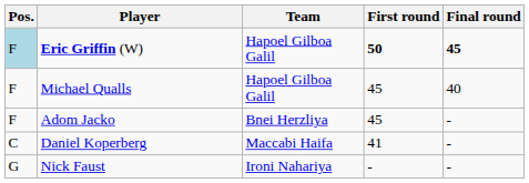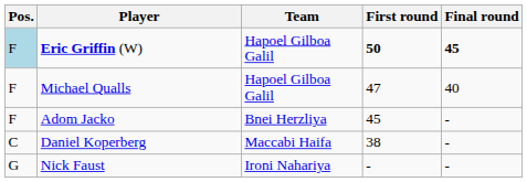 <table class="wikitable">
 <tr>
 <th>Pos.</th>
 <th width=215>Player</th>
 <th width=125>Team</th>
 <th>First round</th>
 <th>Final round</th>
 </tr>
 <tr>
 <td style="background: lightblue;">F</td>
 <td> <strong><a href='#'>Eric Griffin</a></strong> (W)</td>
 <td><a href='#'>Hapoel Gilboa Galil</a></td>
 <td><strong>50</strong></td>
 <td><strong>45</strong></td>
 </tr>
 <tr>
 <td>F</td>
 <td> <a href='#'>Michael Qualls</a></td>
 <td><a href='#'>Hapoel Gilboa Galil</a></td>
-<td>45</td>
+<td>47</td>
 <td>40</td>
 </tr>
 <tr>
 <td>F</td>
 <td> <a href='#'>Adom Jacko</a></td>
 <td><a href='#'>Bnei Herzliya</a></td>
 <td>45</td>
 <td>-</td>
 </tr>
 <tr>
 <td>C</td>
 <td> <a href='#'>Daniel Koperberg</a></td>
 <td><a href='#'>Maccabi Haifa</a></td>
-<td>41</td>
+<td>38</td>
 <td>-</td>
 </tr>
 <tr>
 <td>G</td>
 <td> <a href='#'>Nick Faust</a></td>
 <td><a href='#'>Ironi Nahariya</a></td>
 <td>-</td>
 <td>-</td>
 </tr>
 </table>
